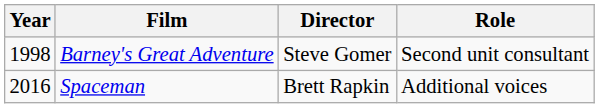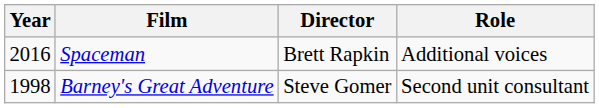 <table class="wikitable">
 <tr>
 <th>Year</th>
 <th>Film</th>
 <th>Director</th>
 <th>Role</th>
 </tr>
 <tr>
+<td>2016</td>
+<td><em><a href='#'>Spaceman</a></em></td>
+<td>Brett Rapkin</td>
+<td>Additional voices</td>
+</tr>
+<tr>
 <td>1998</td>
 <td><em><a href='#'>Barney's Great Adventure</a></em></td>
 <td>Steve Gomer</td>
 <td>Second unit consultant</td>
 </tr>
-<tr>
-<td>2016</td>
-<td><em><a href='#'>Spaceman</a></em></td>
-<td>Brett Rapkin</td>
-<td>Additional voices</td>
-</tr>
 </table>
